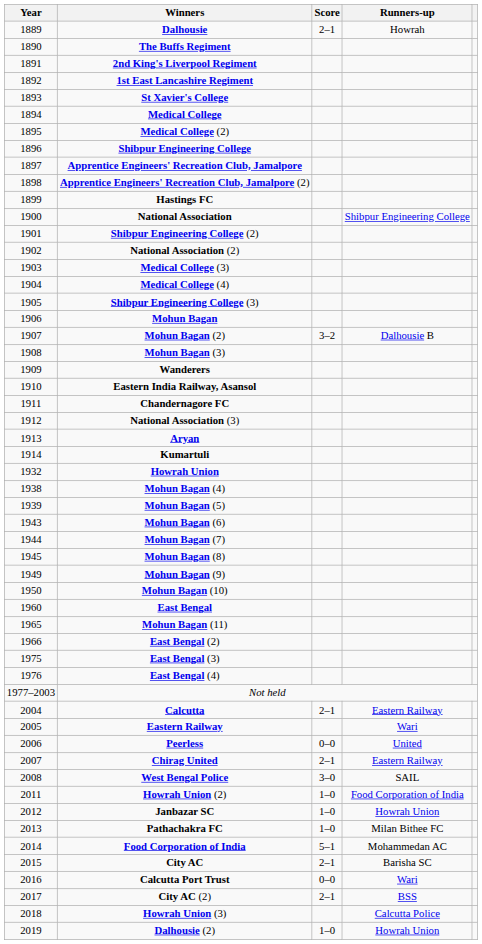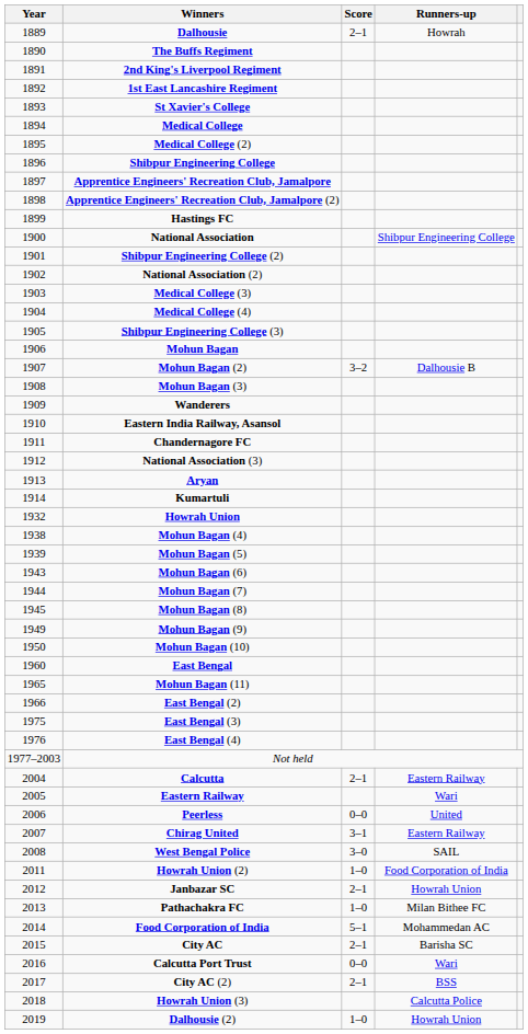 <table class="wikitable" style="text-align:center;">
 <tr>
 <th>Year</th>
 <th>Winners</th>
 <th>Score</th>
 <th>Runners-up</th>
 <th></th>
 </tr>
 <tr>
 <td>1889</td>
 <td><strong><a href='#'>Dalhousie</a></strong></td>
 <td>2–1</td>
 <td>Howrah</td>
 <td></td>
 </tr>
 <tr>
 <td>1890</td>
 <td> <strong><a href='#'>The Buffs Regiment</a></strong></td>
 <td></td>
 <td></td>
 <td></td>
 </tr>
 <tr>
 <td>1891</td>
 <td> <strong><a href='#'>2nd King's Liverpool Regiment</a></strong></td>
 <td></td>
 <td></td>
 <td></td>
 </tr>
 <tr>
 <td>1892</td>
 <td> <strong><a href='#'>1st East Lancashire Regiment</a></strong></td>
 <td></td>
 <td></td>
 <td></td>
 </tr>
 <tr>
 <td>1893</td>
 <td><strong><a href='#'>St Xavier's College</a></strong></td>
 <td></td>
 <td></td>
 <td></td>
 </tr>
 <tr>
 <td>1894</td>
 <td><strong><a href='#'>Medical College</a></strong></td>
 <td></td>
 <td></td>
 <td></td>
 </tr>
 <tr>
 <td>1895</td>
 <td><strong><a href='#'>Medical College</a></strong> (2)</td>
 <td></td>
 <td></td>
 <td></td>
 </tr>
 <tr>
 <td>1896</td>
 <td><strong><a href='#'>Shibpur Engineering College</a></strong></td>
 <td></td>
 <td></td>
 <td></td>
 </tr>
 <tr>
 <td>1897</td>
 <td><strong><a href='#'>Apprentice Engineers' Recreation Club, Jamalpore</a></strong></td>
 <td></td>
 <td></td>
 <td></td>
 </tr>
 <tr>
 <td>1898</td>
 <td><strong><a href='#'>Apprentice Engineers' Recreation Club, Jamalpore</a></strong> (2)</td>
 <td></td>
 <td></td>
 <td></td>
 </tr>
 <tr>
 <td>1899</td>
 <td><strong>Hastings FC</strong></td>
 <td></td>
 <td></td>
 <td></td>
 </tr>
 <tr>
 <td>1900</td>
 <td><strong>National Association</strong></td>
 <td></td>
 <td><a href='#'>Shibpur Engineering College</a></td>
 <td></td>
 </tr>
 <tr>
 <td>1901</td>
 <td><strong><a href='#'>Shibpur Engineering College</a></strong> (2)</td>
 <td></td>
 <td></td>
 <td></td>
 </tr>
 <tr>
 <td>1902</td>
 <td><strong>National Association</strong> (2)</td>
 <td></td>
 <td></td>
 <td></td>
 </tr>
 <tr>
 <td>1903</td>
 <td><strong><a href='#'>Medical College</a></strong> (3)</td>
 <td></td>
 <td></td>
 <td></td>
 </tr>
 <tr>
 <td>1904</td>
 <td><strong><a href='#'>Medical College</a></strong> (4)</td>
 <td></td>
 <td></td>
 <td></td>
 </tr>
 <tr>
 <td>1905</td>
 <td><strong><a href='#'>Shibpur Engineering College</a></strong> (3)</td>
 <td></td>
 <td></td>
 <td></td>
 </tr>
 <tr>
 <td>1906</td>
 <td><strong><a href='#'>Mohun Bagan</a></strong></td>
 <td></td>
 <td></td>
 <td></td>
 </tr>
 <tr>
 <td>1907</td>
 <td><strong><a href='#'>Mohun Bagan</a></strong> (2)</td>
 <td>3–2</td>
 <td><a href='#'>Dalhousie</a> B</td>
 <td></td>
 </tr>
 <tr>
 <td>1908</td>
 <td><strong><a href='#'>Mohun Bagan</a></strong> (3)</td>
 <td></td>
 <td></td>
 <td></td>
 </tr>
 <tr>
 <td>1909</td>
 <td><strong>Wanderers</strong></td>
 <td></td>
 <td></td>
 <td></td>
 </tr>
 <tr>
 <td>1910</td>
 <td><strong>Eastern India Railway, Asansol</strong></td>
 <td></td>
 <td></td>
 <td></td>
 </tr>
 <tr>
 <td>1911</td>
 <td><strong>Chandernagore FC</strong></td>
 <td></td>
 <td></td>
 <td></td>
 </tr>
 <tr>
 <td>1912</td>
 <td><strong>National Association</strong> (3)</td>
 <td></td>
 <td></td>
 <td></td>
 </tr>
 <tr>
 <td>1913</td>
 <td><strong><a href='#'>Aryan</a></strong></td>
 <td></td>
 <td></td>
 <td></td>
 </tr>
 <tr>
 <td>1914</td>
 <td><strong>Kumartuli</strong></td>
 <td></td>
 <td></td>
 <td></td>
 </tr>
 <tr>
 <td>1932</td>
 <td><strong><a href='#'>Howrah Union</a></strong></td>
 <td></td>
 <td></td>
 <td></td>
 </tr>
 <tr>
 <td>1938</td>
 <td><strong><a href='#'>Mohun Bagan</a></strong> (4)</td>
 <td></td>
 <td></td>
 <td></td>
 </tr>
 <tr>
 <td>1939</td>
 <td><strong><a href='#'>Mohun Bagan</a></strong> (5)</td>
 <td></td>
 <td></td>
 <td></td>
 </tr>
 <tr>
 <td>1943</td>
 <td><strong><a href='#'>Mohun Bagan</a></strong> (6)</td>
 <td></td>
 <td></td>
 <td></td>
 </tr>
 <tr>
 <td>1944</td>
 <td><strong><a href='#'>Mohun Bagan</a></strong> (7)</td>
 <td></td>
 <td></td>
 <td></td>
 </tr>
 <tr>
 <td>1945</td>
 <td><strong><a href='#'>Mohun Bagan</a></strong> (8)</td>
 <td></td>
 <td></td>
 <td></td>
 </tr>
 <tr>
 <td>1949</td>
 <td><strong><a href='#'>Mohun Bagan</a></strong> (9)</td>
 <td></td>
 <td></td>
 <td></td>
 </tr>
 <tr>
 <td>1950</td>
 <td><strong><a href='#'>Mohun Bagan</a></strong> (10)</td>
 <td></td>
 <td></td>
 <td></td>
 </tr>
 <tr>
 <td>1960</td>
 <td><strong><a href='#'>East Bengal</a></strong></td>
 <td></td>
 <td></td>
 <td></td>
 </tr>
 <tr>
 <td>1965</td>
 <td><strong><a href='#'>Mohun Bagan</a></strong> (11)</td>
 <td></td>
 <td></td>
 <td></td>
 </tr>
 <tr>
 <td>1966</td>
 <td><strong><a href='#'>East Bengal</a></strong> (2)</td>
 <td></td>
 <td></td>
 <td></td>
 </tr>
 <tr>
 <td>1975</td>
 <td><strong><a href='#'>East Bengal</a></strong> (3)</td>
 <td></td>
 <td></td>
 <td></td>
 </tr>
 <tr>
 <td>1976</td>
 <td><strong><a href='#'>East Bengal</a></strong> (4)</td>
 <td></td>
 <td></td>
 <td></td>
 </tr>
 <tr>
 <td>1977–2003</td>
 <td colspan=4 style="text-align:center;"><em>Not held</em></td>
 </tr>
 <tr>
 <td>2004</td>
 <td><strong><a href='#'>Calcutta</a></strong></td>
 <td>2–1</td>
 <td><a href='#'>Eastern Railway</a></td>
 <td></td>
 </tr>
 <tr>
 <td>2005</td>
 <td><strong><a href='#'>Eastern Railway</a></strong></td>
 <td></td>
 <td><a href='#'>Wari</a></td>
 <td></td>
 </tr>
 <tr>
 <td>2006</td>
 <td><strong><a href='#'>Peerless</a></strong></td>
 <td>0–0 </td>
 <td><a href='#'>United</a></td>
 <td></td>
 </tr>
 <tr>
 <td>2007</td>
 <td><strong><a href='#'>Chirag United</a></strong></td>
-<td>2–1</td>
+<td>3–1</td>
 <td><a href='#'>Eastern Railway</a></td>
 <td></td>
 </tr>
 <tr>
 <td>2008</td>
 <td><strong><a href='#'>West Bengal Police</a></strong></td>
 <td>3–0</td>
 <td>SAIL</td>
 <td></td>
 </tr>
 <tr>
 <td>2011</td>
 <td><strong><a href='#'>Howrah Union</a></strong> (2)</td>
 <td>1–0</td>
 <td><a href='#'>Food Corporation of India</a></td>
 <td></td>
 </tr>
 <tr>
 <td>2012</td>
 <td><strong>Janbazar SC</strong></td>
-<td>1–0</td>
+<td>2–1</td>
 <td><a href='#'>Howrah Union</a></td>
 <td></td>
 </tr>
 <tr>
 <td>2013</td>
 <td><strong>Pathachakra FC</strong></td>
 <td>1–0</td>
 <td>Milan Bithee FC</td>
 <td></td>
 </tr>
 <tr>
 <td>2014</td>
 <td><strong><a href='#'>Food Corporation of India</a></strong></td>
 <td>5–1</td>
 <td>Mohammedan AC</td>
 <td></td>
 </tr>
 <tr>
 <td>2015</td>
 <td><strong>City AC</strong></td>
 <td>2–1</td>
 <td>Barisha SC</td>
 <td></td>
 </tr>
 <tr>
 <td>2016</td>
 <td><strong>Calcutta Port Trust</strong></td>
 <td>0–0 </td>
 <td><a href='#'>Wari</a></td>
 <td></td>
 </tr>
 <tr>
 <td>2017</td>
 <td><strong>City AC</strong> (2)</td>
 <td>2–1 </td>
 <td><a href='#'>BSS</a></td>
 <td></td>
 </tr>
 <tr>
 <td>2018</td>
 <td><strong><a href='#'>Howrah Union</a></strong> (3)</td>
 <td></td>
 <td><a href='#'>Calcutta Police</a></td>
 <td></td>
 </tr>
 <tr>
 <td>2019</td>
 <td><strong><a href='#'>Dalhousie</a></strong> (2)</td>
 <td>1–0</td>
 <td><a href='#'>Howrah Union</a></td>
 <td></td>
 </tr>
 </table>
